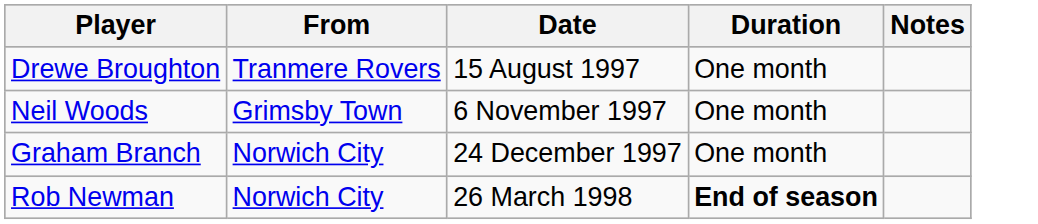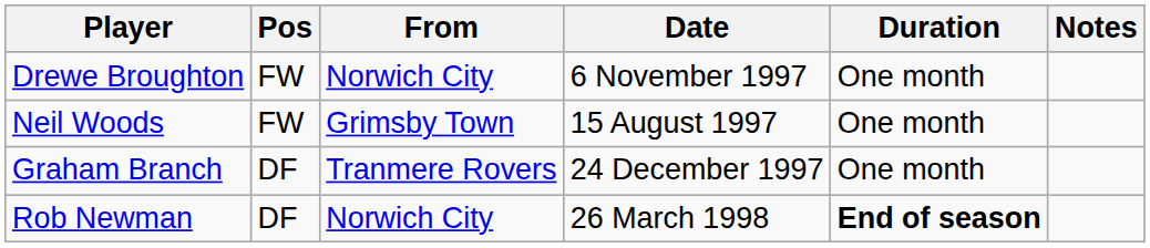 <table class="wikitable">
 <tr>
 <th>Player</th>
+<th>Pos</th>
 <th>From</th>
 <th>Date</th>
 <th>Duration</th>
 <th>Notes</th>
 </tr>
 <tr>
 <td><a href='#'>Drewe Broughton</a></td>
-<td><a href='#'>Tranmere Rovers</a></td>
+<td>FW</td>
+<td><a href='#'>Norwich City</a></td>
+<td>6 November 1997</td>
+<td>One month</td>
+<td></td>
+</tr>
+<tr>
+<td><a href='#'>Neil Woods</a></td>
+<td>FW</td>
+<td><a href='#'>Grimsby Town</a></td>
 <td>15 August 1997</td>
 <td>One month</td>
 <td></td>
 </tr>
 <tr>
-<td><a href='#'>Neil Woods</a></td>
-<td><a href='#'>Grimsby Town</a></td>
-<td>6 November 1997</td>
-<td>One month</td>
-<td></td>
-</tr>
-<tr>
 <td><a href='#'>Graham Branch</a></td>
-<td><a href='#'>Norwich City</a></td>
+<td>DF</td>
+<td><a href='#'>Tranmere Rovers</a></td>
 <td>24 December 1997</td>
 <td>One month</td>
 <td></td>
 </tr>
 <tr>
 <td><a href='#'>Rob Newman</a></td>
+<td>DF</td>
 <td><a href='#'>Norwich City</a></td>
 <td>26 March 1998</td>
 <td><strong>End of season</strong></td>
 <td></td>
 </tr>
 </table>
